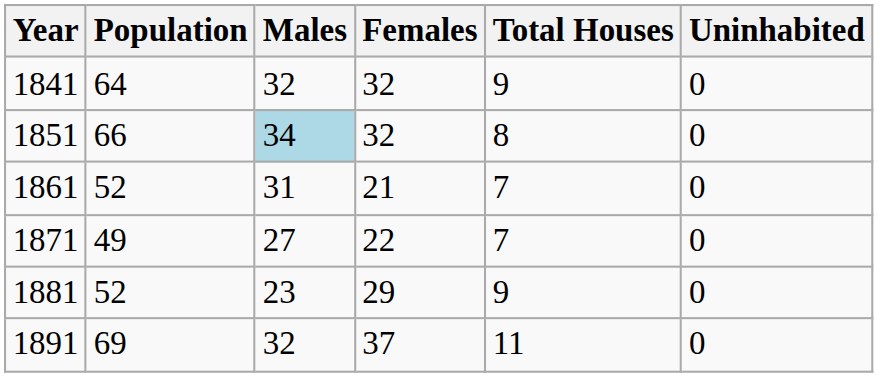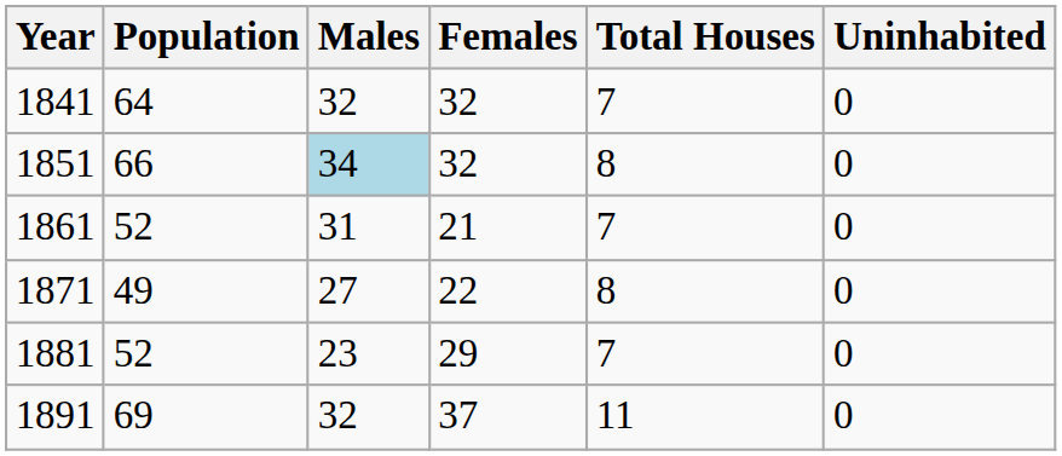 <table class="wikitable">
 <tr>
 <th>Year</th>
 <th>Population</th>
 <th>Males</th>
 <th>Females</th>
 <th>Total Houses</th>
 <th>Uninhabited</th>
 </tr>
 <tr>
 <td>1841</td>
 <td>64</td>
 <td>32</td>
 <td>32</td>
-<td>9</td>
+<td>7</td>
 <td>0</td>
 </tr>
 <tr>
 <td>1851</td>
 <td>66</td>
 <td style="background: lightblue;">34</td>
 <td>32</td>
 <td>8</td>
 <td>0</td>
 </tr>
 <tr>
 <td>1861</td>
 <td>52</td>
 <td>31</td>
 <td>21</td>
 <td>7</td>
 <td>0</td>
 </tr>
 <tr>
 <td>1871</td>
 <td>49</td>
 <td>27</td>
 <td>22</td>
-<td>7</td>
+<td>8</td>
 <td>0</td>
 </tr>
 <tr>
 <td>1881</td>
 <td>52</td>
 <td>23</td>
 <td>29</td>
-<td>9</td>
+<td>7</td>
 <td>0</td>
 </tr>
 <tr>
 <td>1891</td>
 <td>69</td>
 <td>32</td>
 <td>37</td>
 <td>11</td>
 <td>0</td>
 </tr>
 </table>
